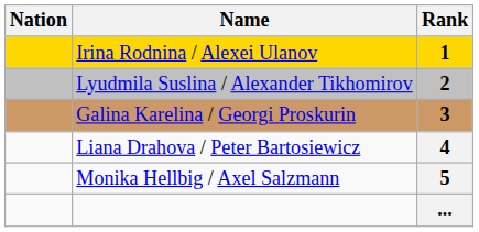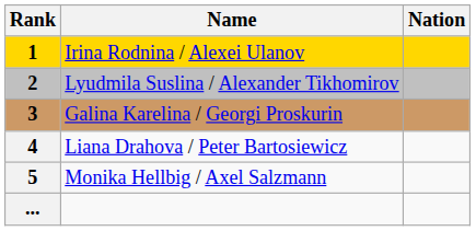 <table class="wikitable">
 <tr>
+<th>Rank</th>
+<th>Name</th>
 <th>Nation</th>
-<th>Name</th>
-<th>Rank</th>
 </tr>
 <tr bgcolor="gold">
+<td align="center"><strong>1</strong></td>
+<td><a href='#'>Irina Rodnina</a> / <a href='#'>Alexei Ulanov</a></td>
 <td></td>
-<td><a href='#'>Irina Rodnina</a> / <a href='#'>Alexei Ulanov</a></td>
-<td align="center"><strong>1</strong></td>
 </tr>
 <tr bgcolor="silver">
+<td align="center"><strong>2</strong></td>
+<td><a href='#'>Lyudmila Suslina</a> / <a href='#'>Alexander Tikhomirov</a></td>
 <td></td>
-<td><a href='#'>Lyudmila Suslina</a> / <a href='#'>Alexander Tikhomirov</a></td>
-<td align="center"><strong>2</strong></td>
 </tr>
 <tr bgcolor="cc9966">
+<td align="center"><strong>3</strong></td>
+<td><a href='#'>Galina Karelina</a> / <a href='#'>Georgi Proskurin</a></td>
 <td></td>
-<td><a href='#'>Galina Karelina</a> / <a href='#'>Georgi Proskurin</a></td>
-<td align="center"><strong>3</strong></td>
 </tr>
 <tr>
+<th>4</th>
+<td><a href='#'>Liana Drahova</a> / <a href='#'>Peter Bartosiewicz</a></td>
 <td></td>
-<td><a href='#'>Liana Drahova</a> / <a href='#'>Peter Bartosiewicz</a></td>
-<th>4</th>
 </tr>
 <tr>
+<th>5</th>
+<td><a href='#'>Monika Hellbig</a> / <a href='#'>Axel Salzmann</a></td>
 <td></td>
-<td><a href='#'>Monika Hellbig</a> / <a href='#'>Axel Salzmann</a></td>
-<th>5</th>
 </tr>
 <tr>
+<th>...</th>
 <td></td>
 <td></td>
-<th>...</th>
 </tr>
 </table>
